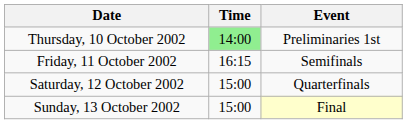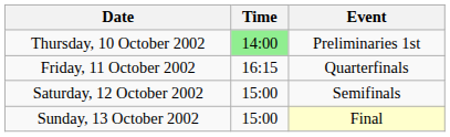 <table class = "wikitable" style="text-align:center;">
 <tr>
 <th width=220>Date</th>
 <th width=50>Time</th>
 <th width=150>Event</th>
 </tr>
 <tr>
 <td>Thursday, 10 October 2002</td>
 <td style="background: lightgreen;">14:00</td>
 <td>Preliminaries 1st</td>
 </tr>
 <tr>
 <td>Friday, 11 October 2002</td>
 <td>16:15</td>
-<td>Semifinals</td>
+<td>Quarterfinals</td>
 </tr>
 <tr>
 <td>Saturday, 12 October 2002</td>
 <td>15:00</td>
-<td>Quarterfinals</td>
+<td>Semifinals</td>
 </tr>
 <tr>
 <td>Sunday, 13 October 2002</td>
 <td>15:00</td>
 <td bgcolor=ffffcc>Final</td>
 </tr>
 </table>
